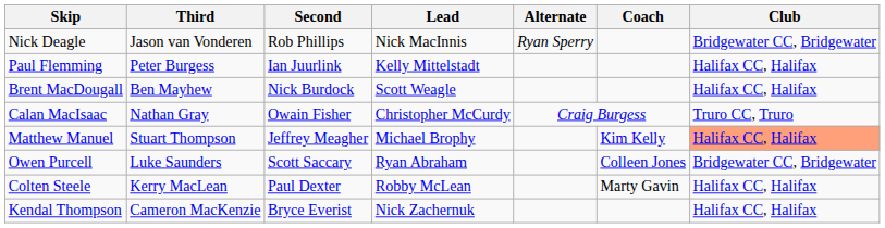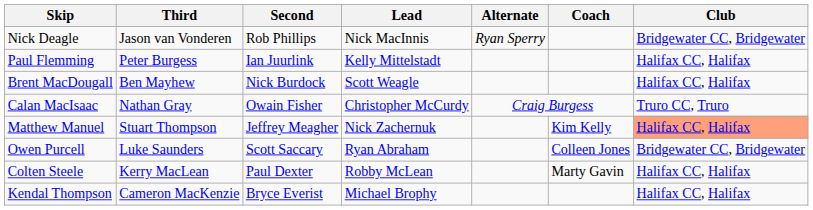 <table class="wikitable">
 <tr>
 <th scope="col">Skip</th>
 <th scope="col">Third</th>
 <th scope="col">Second</th>
 <th scope="col">Lead</th>
 <th scope="col">Alternate</th>
 <th scope="col">Coach</th>
 <th scope="col">Club</th>
 </tr>
 <tr>
 <td>Nick Deagle</td>
 <td>Jason van Vonderen</td>
 <td>Rob Phillips</td>
 <td>Nick MacInnis</td>
 <td><em>Ryan Sperry</em></td>
 <td></td>
 <td><a href='#'>Bridgewater CC</a>, <a href='#'>Bridgewater</a></td>
 </tr>
 <tr>
 <td><a href='#'>Paul Flemming</a></td>
 <td><a href='#'>Peter Burgess</a></td>
 <td><a href='#'>Ian Juurlink</a></td>
 <td><a href='#'>Kelly Mittelstadt</a></td>
 <td></td>
 <td></td>
 <td><a href='#'>Halifax CC</a>, <a href='#'>Halifax</a></td>
 </tr>
 <tr>
 <td><a href='#'>Brent MacDougall</a></td>
 <td><a href='#'>Ben Mayhew</a></td>
 <td><a href='#'>Nick Burdock</a></td>
 <td><a href='#'>Scott Weagle</a></td>
 <td></td>
 <td></td>
 <td><a href='#'>Halifax CC</a>, <a href='#'>Halifax</a></td>
 </tr>
 <tr>
 <td><a href='#'>Calan MacIsaac</a></td>
 <td><a href='#'>Nathan Gray</a></td>
 <td><a href='#'>Owain Fisher</a></td>
 <td><a href='#'>Christopher McCurdy</a></td>
 <td colspan=2 style="text-align:center"><em><a href='#'>Craig Burgess</a></em></td>
 <td><a href='#'>Truro CC</a>, <a href='#'>Truro</a></td>
 </tr>
 <tr>
 <td><a href='#'>Matthew Manuel</a></td>
 <td><a href='#'>Stuart Thompson</a></td>
 <td><a href='#'>Jeffrey Meagher</a></td>
-<td><a href='#'>Michael Brophy</a></td>
+<td><a href='#'>Nick Zachernuk</a></td>
 <td></td>
 <td><a href='#'>Kim Kelly</a></td>
 <td style="background: lightsalmon;"><a href='#'>Halifax CC</a>, <a href='#'>Halifax</a></td>
 </tr>
 <tr>
 <td><a href='#'>Owen Purcell</a></td>
 <td><a href='#'>Luke Saunders</a></td>
 <td><a href='#'>Scott Saccary</a></td>
 <td><a href='#'>Ryan Abraham</a></td>
 <td></td>
 <td><a href='#'>Colleen Jones</a></td>
 <td><a href='#'>Bridgewater CC</a>, <a href='#'>Bridgewater</a></td>
 </tr>
 <tr>
 <td><a href='#'>Colten Steele</a></td>
 <td><a href='#'>Kerry MacLean</a></td>
 <td><a href='#'>Paul Dexter</a></td>
 <td><a href='#'>Robby McLean</a></td>
 <td></td>
 <td>Marty Gavin</td>
 <td><a href='#'>Halifax CC</a>, <a href='#'>Halifax</a></td>
 </tr>
 <tr>
 <td><a href='#'>Kendal Thompson</a></td>
 <td><a href='#'>Cameron MacKenzie</a></td>
 <td><a href='#'>Bryce Everist</a></td>
-<td><a href='#'>Nick Zachernuk</a></td>
+<td><a href='#'>Michael Brophy</a></td>
 <td></td>
 <td></td>
 <td><a href='#'>Halifax CC</a>, <a href='#'>Halifax</a></td>
 </tr>
 </table>
